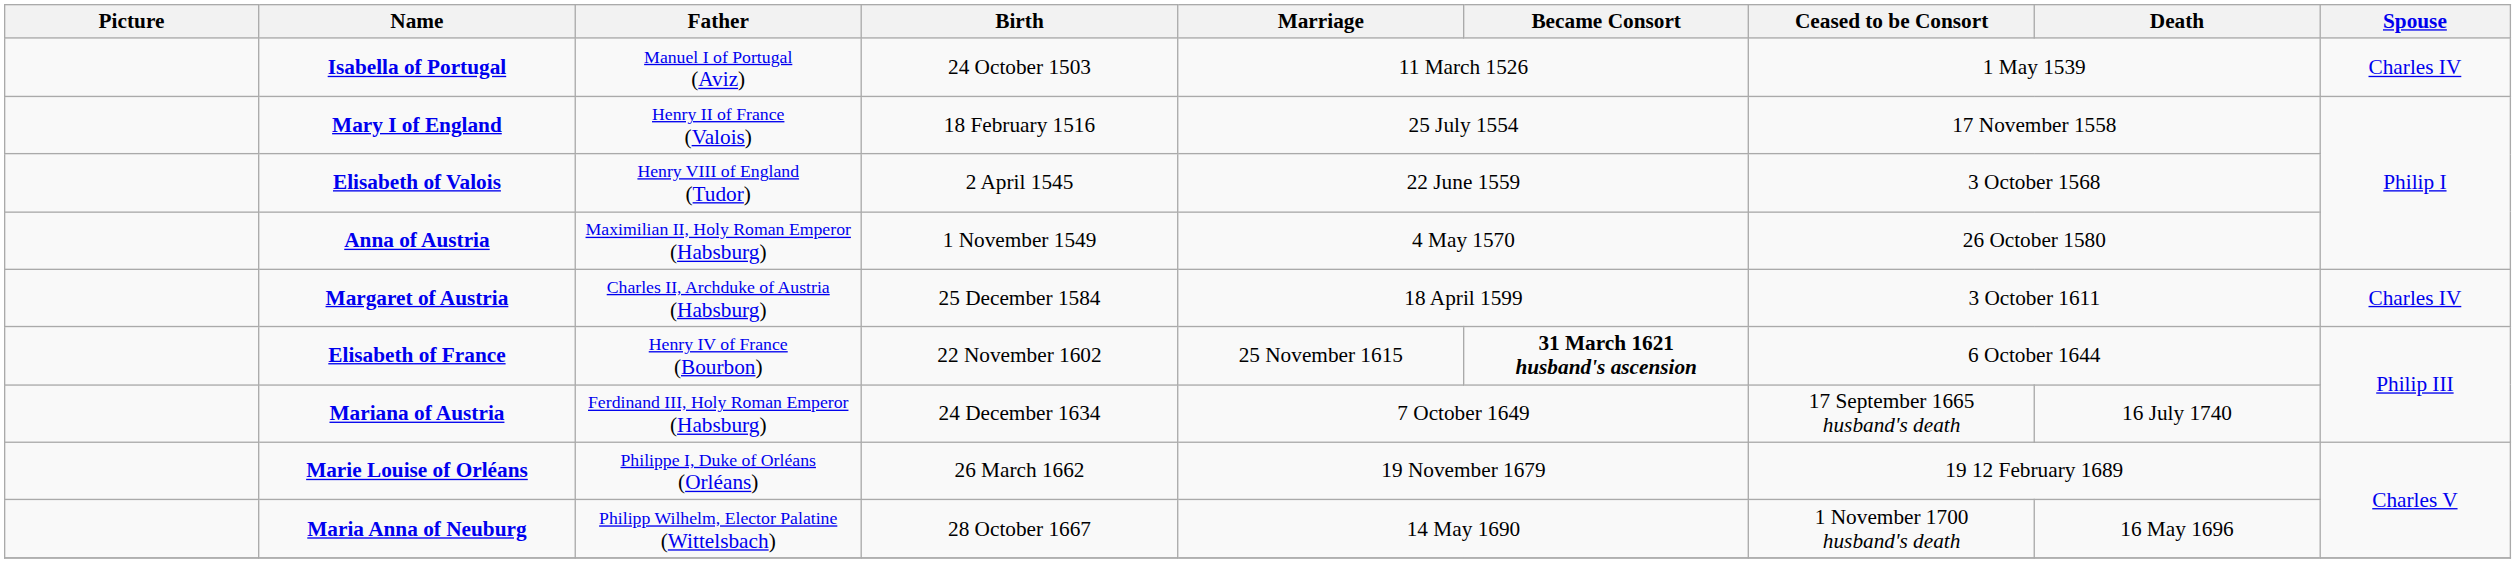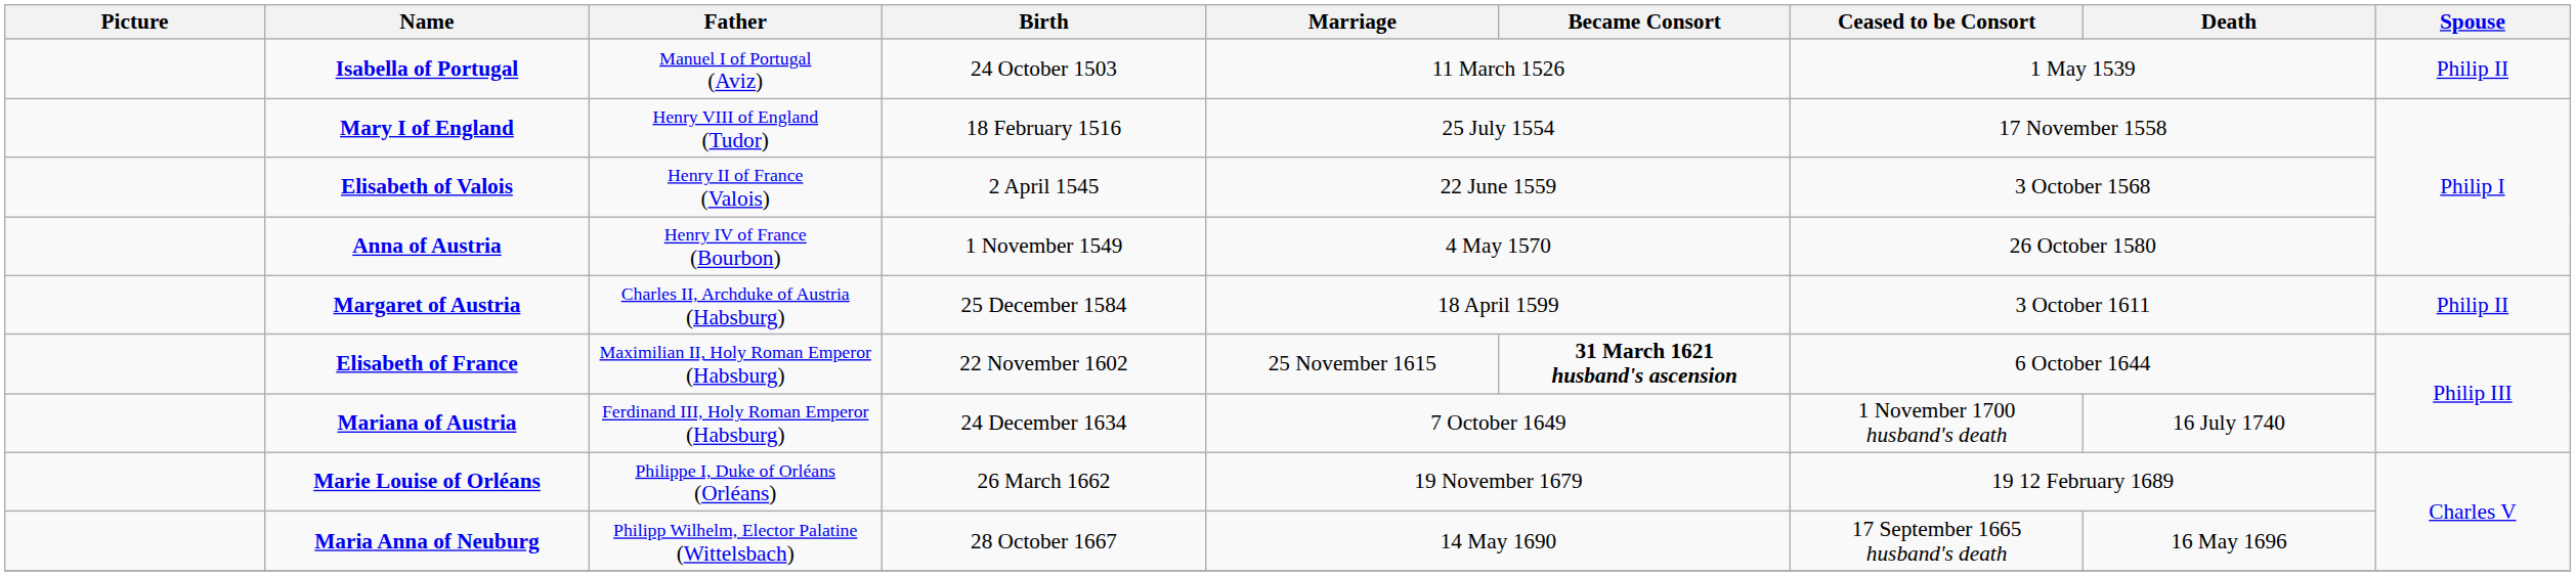 <table width=95% class="wikitable">
 <tr>
 <th width = "8%">Picture</th>
 <th width = "10%">Name</th>
 <th width = "9%">Father</th>
 <th width = "10%">Birth</th>
 <th width = "9%">Marriage</th>
 <th width = "9%">Became Consort</th>
 <th width = "9%">Ceased to be Consort</th>
 <th width = "9%">Death</th>
 <th width = "6%"><a href='#'>Spouse</a></th>
 </tr>
 <tr>
 <td align="center"></td>
 <td align="center"><strong><a href='#'>Isabella of Portugal</a></strong></td>
 <td align="center"><small><a href='#'>Manuel I of Portugal</a></small><br> (<a href='#'>Aviz</a>)</td>
 <td align="center">24 October 1503</td>
 <td align="center" colspan="2">11 March 1526</td>
 <td align="center" colspan="2">1 May 1539</td>
-<td align="center"><a href='#'>Charles IV</a></td>
+<td align="center"><a href='#'>Philip II</a></td>
 </tr>
 <tr>
 <td align="center"></td>
 <td align="center"><strong><a href='#'>Mary I of England</a></strong></td>
-<td align="center"><small><a href='#'>Henry II of France</a></small><br> (<a href='#'>Valois</a>)</td>
+<td align="center"><small><a href='#'>Henry VIII of England</a></small><br> (<a href='#'>Tudor</a>)</td>
 <td align="center">18 February 1516</td>
 <td align="center" colspan="2">25 July 1554</td>
 <td align="center" colspan="2">17 November 1558</td>
 <td align="center" rowspan="3"><a href='#'>Philip I</a></td>
 </tr>
 <tr>
 <td align="center"></td>
 <td align="center"><strong><a href='#'>Elisabeth of Valois</a></strong></td>
-<td align="center"><small><a href='#'>Henry VIII of England</a></small><br> (<a href='#'>Tudor</a>)</td>
+<td align="center"><small><a href='#'>Henry II of France</a></small><br> (<a href='#'>Valois</a>)</td>
 <td align="center">2 April 1545</td>
 <td align="center" colspan="2">22 June 1559</td>
 <td align="center" colspan="2">3 October 1568</td>
 </tr>
 <tr>
 <td align="center"></td>
 <td align="center"><strong><a href='#'>Anna of Austria</a></strong></td>
-<td align="center"><small><a href='#'>Maximilian II, Holy Roman Emperor</a></small><br> (<a href='#'>Habsburg</a>)</td>
+<td align="center"><small><a href='#'>Henry IV of France</a></small><br> (<a href='#'>Bourbon</a>)</td>
 <td align="center">1 November 1549</td>
 <td align="center" colspan="2">4 May 1570</td>
 <td align="center" colspan="2">26 October 1580</td>
 </tr>
 <tr>
 <td align="center"></td>
 <td align="center"><strong><a href='#'>Margaret of Austria</a></strong></td>
 <td align="center"><small><a href='#'>Charles II, Archduke of Austria</a></small><br> (<a href='#'>Habsburg</a>)</td>
 <td align="center">25 December 1584</td>
 <td align="center" colspan="2">18 April 1599</td>
 <td align="center" colspan="2">3 October 1611</td>
-<td align="center"><a href='#'>Charles IV</a></td>
+<td align="center"><a href='#'>Philip II</a></td>
 </tr>
 <tr>
 <td align="center"></td>
 <td align="center"><strong><a href='#'>Elisabeth of France</a></strong></td>
-<td align="center"><small><a href='#'>Henry IV of France</a></small><br> (<a href='#'>Bourbon</a>)</td>
+<td align="center"><small><a href='#'>Maximilian II, Holy Roman Emperor</a></small><br> (<a href='#'>Habsburg</a>)</td>
 <td align="center">22 November 1602</td>
 <td align="center">25 November 1615</td>
 <td align="center"><strong>31 March 1621 <br><em>husband's ascension</em></strong></td>
 <td align="center" colspan="2">6 October 1644</td>
 <td align="center" rowspan="2"><a href='#'>Philip III</a></td>
 </tr>
 <tr>
 <td align="center"></td>
 <td align="center"><strong><a href='#'>Mariana of Austria</a></strong></td>
 <td align="center"><small><a href='#'>Ferdinand III, Holy Roman Emperor</a></small><br> (<a href='#'>Habsburg</a>)</td>
 <td align="center">24 December 1634</td>
 <td align="center" colspan="2">7 October 1649</td>
-<td align="center">17 September 1665 <br><em>husband's death</em></td>
+<td align="center">1 November 1700<br><em>husband's death</em></td>
 <td align="center">16 July 1740</td>
 </tr>
 <tr>
 <td align="center"></td>
 <td align="center"><strong><a href='#'>Marie Louise of Orléans</a></strong></td>
 <td align="center"><small><a href='#'>Philippe I, Duke of Orléans</a></small><br> (<a href='#'>Orléans</a>)</td>
 <td align="center">26 March 1662</td>
 <td align="center" colspan="2">19 November 1679</td>
 <td align="center" colspan="2">19 12 February 1689</td>
 <td align="center" rowspan="2"><a href='#'>Charles V</a></td>
 </tr>
 <tr>
 <td align="center"></td>
 <td align="center"><strong><a href='#'>Maria Anna of Neuburg</a></strong></td>
 <td align="center"><small><a href='#'>Philipp Wilhelm, Elector Palatine</a></small><br> (<a href='#'>Wittelsbach</a>)</td>
 <td align="center">28 October 1667</td>
 <td align="center" colspan="2">14 May 1690</td>
-<td align="center">1 November 1700<br><em>husband's death</em></td>
+<td align="center">17 September 1665 <br><em>husband's death</em></td>
 <td align="center">16 May 1696</td>
 </tr>
 <tr>
 </tr>
 </table>
